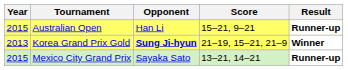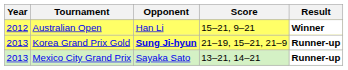 <table class="sortable wikitable" style="font-size: 90%;">
 <tr>
 <th>Year</th>
 <th>Tournament</th>
 <th>Opponent</th>
 <th>Score</th>
 <th>Result</th>
 </tr>
 <tr style="background:#FFFF67">
-<td align="center"><a href='#'>2015</a></td>
+<td align="center"><a href='#'>2012</a></td>
 <td align="left"><a href='#'>Australian Open</a></td>
 <td align="left"> <a href='#'>Han Li</a></td>
 <td align="left">15–21, 9–21</td>
-<td style="text-align:left; background:white"> <strong>Runner-up</strong></td>
+<td style="text-align:left; background:white"> <strong>Winner</strong></td>
 </tr>
 <tr style="background:#FFFF67">
 <td align="center"><a href='#'>2013</a></td>
 <td align="left"><a href='#'>Korea Grand Prix Gold</a></td>
 <td align="left"><strong> <a href='#'>Sung Ji-hyun</a></strong></td>
 <td align="left">21–19, 15–21, 21–9</td>
-<td style="text-align:left; background:white"> <strong>Winner</strong></td>
+<td style="text-align:left; background:white"> <strong>Runner-up</strong></td>
 </tr>
 <tr style="background:#D4F1C5">
-<td align="center"><a href='#'>2015</a></td>
+<td align="center"><a href='#'>2013</a></td>
 <td align="left"><a href='#'>Mexico City Grand Prix</a></td>
 <td align="left"> <a href='#'>Sayaka Sato</a></td>
 <td align="left">13–21, 14–21</td>
 <td style="text-align:left; background:white"> <strong>Runner-up</strong></td>
 </tr>
 </table>
